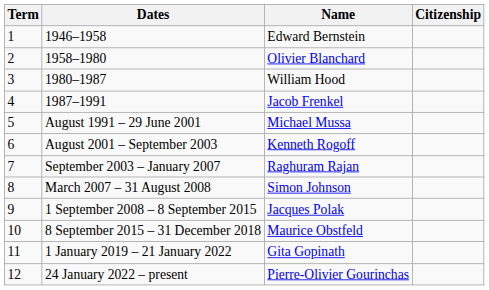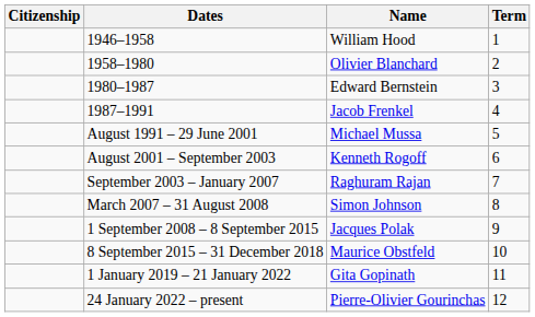 <table class="wikitable">
 <tr>
-<th>Term</th>
+<th>Citizenship</th>
 <th>Dates</th>
 <th>Name</th>
-<th>Citizenship</th>
+<th>Term</th>
 </tr>
 <tr>
+<td></td>
+<td>1946–1958</td>
+<td>William Hood</td>
 <td>1</td>
-<td>1946–1958</td>
-<td>Edward Bernstein</td>
-<td></td>
 </tr>
 <tr>
-<td>2</td>
+<td></td>
 <td>1958–1980</td>
 <td><a href='#'>Olivier Blanchard</a></td>
-<td></td>
+<td>2</td>
 </tr>
 <tr>
+<td></td>
+<td>1980–1987</td>
+<td>Edward Bernstein</td>
 <td>3</td>
-<td>1980–1987</td>
-<td>William Hood</td>
-<td></td>
 </tr>
 <tr>
-<td>4</td>
+<td></td>
 <td>1987–1991</td>
 <td><a href='#'>Jacob Frenkel</a></td>
-<td></td>
+<td>4</td>
 </tr>
 <tr>
-<td>5</td>
+<td></td>
 <td>August 1991 – 29 June 2001</td>
 <td><a href='#'>Michael Mussa</a></td>
-<td></td>
+<td>5</td>
 </tr>
 <tr>
-<td>6</td>
+<td></td>
 <td>August 2001 – September 2003</td>
 <td><a href='#'>Kenneth Rogoff</a></td>
-<td></td>
+<td>6</td>
 </tr>
 <tr>
-<td>7</td>
+<td></td>
 <td>September 2003 – January 2007</td>
 <td><a href='#'>Raghuram Rajan</a></td>
-<td></td>
+<td>7</td>
 </tr>
 <tr>
-<td>8</td>
+<td><br></td>
 <td>March 2007 – 31 August 2008</td>
 <td><a href='#'>Simon Johnson</a></td>
-<td><br></td>
+<td>8</td>
 </tr>
 <tr>
-<td>9</td>
+<td></td>
 <td>1 September 2008 – 8 September 2015</td>
 <td><a href='#'>Jacques Polak</a></td>
-<td></td>
+<td>9</td>
 </tr>
 <tr>
-<td>10</td>
+<td></td>
 <td>8 September 2015 – 31 December 2018</td>
 <td><a href='#'>Maurice Obstfeld</a></td>
-<td></td>
+<td>10</td>
 </tr>
 <tr>
-<td>11</td>
+<td></td>
 <td>1 January 2019 – 21 January 2022</td>
 <td><a href='#'>Gita Gopinath</a></td>
-<td></td>
+<td>11</td>
 </tr>
 <tr>
-<td>12</td>
+<td></td>
 <td>24 January 2022 – present</td>
 <td><a href='#'>Pierre-Olivier Gourinchas</a></td>
-<td></td>
+<td>12</td>
 </tr>
 </table>
